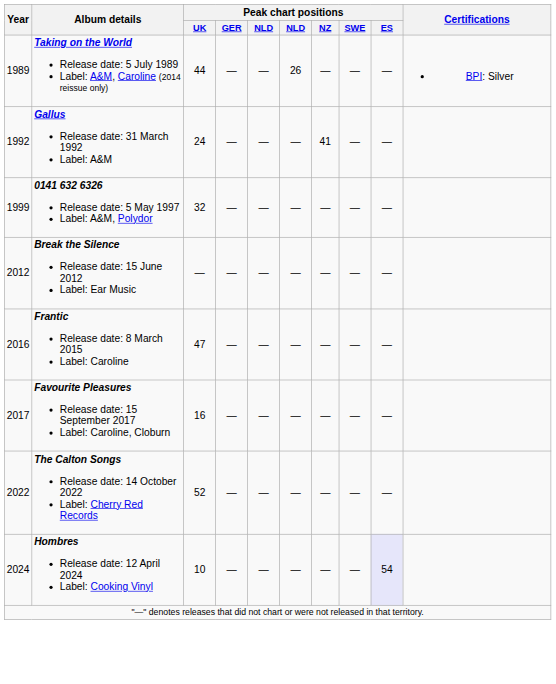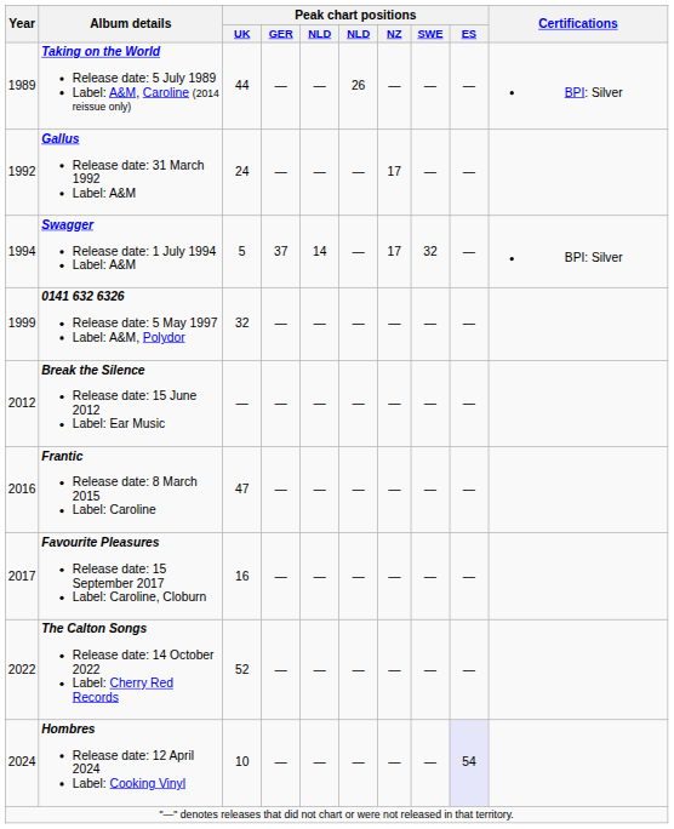 <table class="wikitable" style="text-align: center;">
 <tr>
 <th rowspan="2">Year</th>
 <th rowspan="2" width="230">Album details</th>
 <th colspan="7">Peak chart positions</th>
 <th scope="col" rowspan="2" style="width:14em;"><a href='#'>Certifications</a></th>
 </tr>
 <tr>
 <th scope="col" style="width:3em;font-size:90%;"><a href='#'>UK</a><br></th>
 <th scope="col" style="width:3em;font-size:90%;"><a href='#'>GER</a><br></th>
 <th scope="col" style="width:3em;font-size:90%;"><a href='#'>NLD</a><br></th>
 <th scope="col" style="width:3em;font-size:90%;"><a href='#'>NLD</a><br></th>
 <th scope="col" style="width:2.5em;font-size:90%;"><a href='#'>NZ</a><br></th>
 <th scope="col" style="width:3em;font-size:90%;"><a href='#'>SWE</a><br></th>
 <th scope="col" style="width:3em;font-size:90%;"><a href='#'>ES</a><br></th>
 </tr>
 <tr>
 <td>1989</td>
 <td align="left"><strong><em><a href='#'>Taking on the World</a></em></strong><br><ul><li>Release date: 5 July 1989</li><li>Label: <a href='#'>A&M</a>, <a href='#'>Caroline</a> <small>(2014 reissue only)</small></li></ul></td>
 <td>44</td>
 <td>—</td>
 <td>—</td>
 <td>26</td>
 <td>—</td>
 <td>—</td>
 <td>—</td>
 <td><br><ul><li><a href='#'>BPI</a>: Silver</li></ul></td>
 </tr>
 <tr>
 <td>1992</td>
 <td align="left"><strong><em><a href='#'>Gallus</a></em></strong><br><ul><li>Release date: 31 March 1992</li><li>Label: A&M</li></ul></td>
 <td>24</td>
 <td>—</td>
 <td>—</td>
 <td>—</td>
-<td>41</td>
+<td>17</td>
 <td>—</td>
 <td>—</td>
 <td></td>
+</tr>
+<tr>
+<td>1994</td>
+<td align="left"><strong><em><a href='#'>Swagger</a></em></strong><br><ul><li>Release date: 1 July 1994</li><li>Label: A&M</li></ul></td>
+<td>5</td>
+<td>37</td>
+<td>14</td>
+<td>—</td>
+<td>17</td>
+<td>32</td>
+<td>—</td>
+<td><br><ul><li>BPI: Silver</li></ul></td>
 </tr>
 <tr>
 <td>1999</td>
 <td align="left"><strong><em>0141 632 6326</em></strong><br><ul><li>Release date: 5 May 1997</li><li>Label: A&M, <a href='#'>Polydor</a></li></ul></td>
 <td>32</td>
 <td>—</td>
 <td>—</td>
 <td>—</td>
 <td>—</td>
 <td>—</td>
 <td>—</td>
 <td></td>
 </tr>
 <tr>
 <td>2012</td>
 <td align="left"><strong><em>Break the Silence</em></strong><br><ul><li>Release date: 15 June 2012</li><li>Label: Ear Music</li></ul></td>
 <td>—</td>
 <td>—</td>
 <td>—</td>
 <td>—</td>
 <td>—</td>
 <td>—</td>
 <td>—</td>
 <td></td>
 </tr>
 <tr>
 <td>2016</td>
 <td align="left"><strong><em>Frantic</em></strong><br><ul><li>Release date: 8 March 2015</li><li>Label: Caroline</li></ul></td>
 <td>47</td>
 <td>—</td>
 <td>—</td>
 <td>—</td>
 <td>—</td>
 <td>—</td>
 <td>—</td>
 <td></td>
 </tr>
 <tr>
 <td>2017</td>
 <td align="left"><strong><em>Favourite Pleasures</em></strong><br><ul><li>Release date: 15 September 2017</li><li>Label: Caroline, Cloburn</li></ul></td>
 <td>16</td>
 <td>—</td>
 <td>—</td>
 <td>—</td>
 <td>—</td>
 <td>—</td>
 <td>—</td>
 <td></td>
 </tr>
 <tr>
 <td>2022</td>
 <td align="left"><strong><em>The Calton Songs</em></strong><br><ul><li>Release date: 14 October 2022</li><li>Label: <a href='#'>Cherry Red Records</a></li></ul></td>
 <td>52</td>
 <td>—</td>
 <td>—</td>
 <td>—</td>
 <td>—</td>
 <td>—</td>
 <td>—</td>
 <td></td>
 </tr>
 <tr>
 <td>2024</td>
 <td align="left"><strong><em>Hombres</em></strong><br><ul><li>Release date: 12 April 2024</li><li>Label: <a href='#'>Cooking Vinyl</a></li></ul></td>
 <td>10</td>
 <td>—</td>
 <td>—</td>
 <td>—</td>
 <td>—</td>
 <td>—</td>
 <td style="background: lavender;">54</td>
 <td></td>
 </tr>
 <tr>
 <td align="center" colspan="10" style="font-size: 85%">"—" denotes releases that did not chart or were not released in that territory.</td>
 </tr>
 </table>
